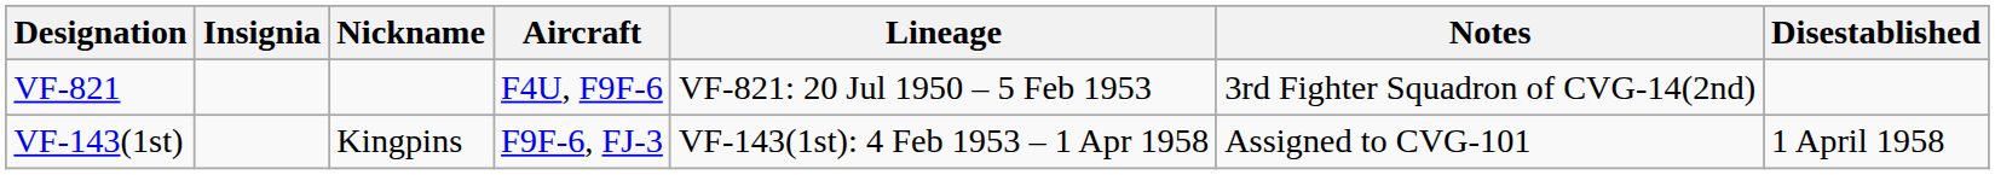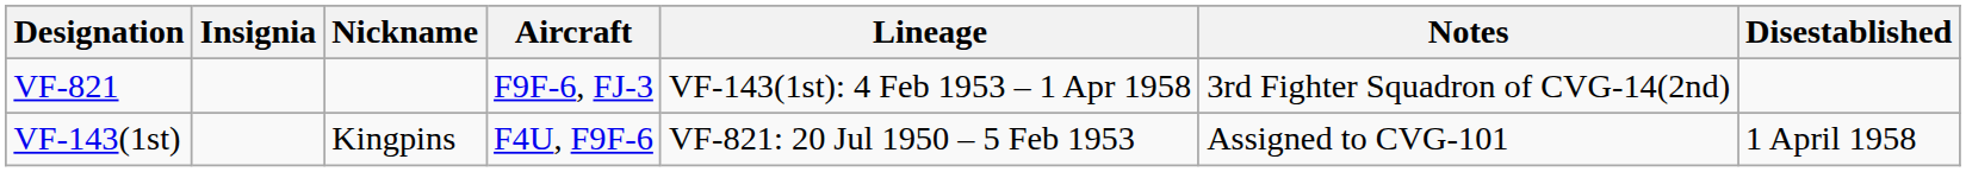 <table class="wikitable">
 <tr>
 <th>Designation</th>
 <th>Insignia</th>
 <th>Nickname</th>
 <th>Aircraft</th>
 <th>Lineage</th>
 <th>Notes</th>
 <th>Disestablished</th>
 </tr>
 <tr>
 <td><a href='#'>VF-821</a></td>
 <td></td>
 <td></td>
-<td><a href='#'>F4U</a>, <a href='#'>F9F-6</a></td>
-<td>VF-821: 20 Jul 1950 – 5 Feb 1953</td>
+<td><a href='#'>F9F-6</a>, <a href='#'>FJ-3</a></td>
+<td style="white-space: nowrap;">VF-143(1st): 4 Feb 1953 – 1 Apr 1958</td>
 <td>3rd Fighter Squadron of CVG-14(2nd)</td>
 </tr>
 <tr>
 <td><a href='#'>VF-143</a>(1st)</td>
 <td></td>
 <td>Kingpins</td>
-<td><a href='#'>F9F-6</a>, <a href='#'>FJ-3</a></td>
-<td style="white-space: nowrap;">VF-143(1st): 4 Feb 1953 – 1 Apr 1958</td>
+<td><a href='#'>F4U</a>, <a href='#'>F9F-6</a></td>
+<td>VF-821: 20 Jul 1950 – 5 Feb 1953</td>
 <td>Assigned to CVG-101</td>
 <td>1 April 1958</td>
 </tr>
 </table>
